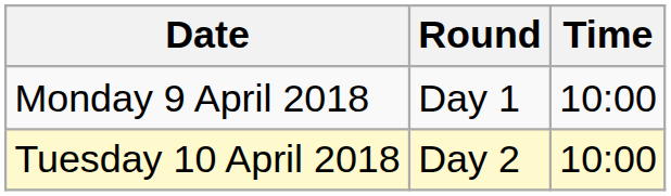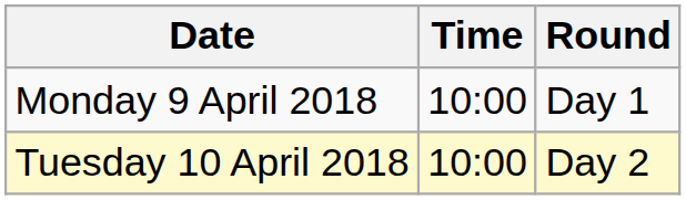 <table class="wikitable">
 <tr>
 <th>Date</th>
+<th>Time</th>
 <th>Round</th>
-<th>Time</th>
 </tr>
 <tr>
 <td>Monday 9 April 2018</td>
+<td>10:00</td>
 <td>Day 1</td>
-<td>10:00</td>
 </tr>
 <tr>
 <td style=background:lemonchiffon>Tuesday 10 April 2018</td>
+<td style=background:lemonchiffon>10:00</td>
 <td style=background:lemonchiffon>Day 2</td>
-<td style=background:lemonchiffon>10:00</td>
 </tr>
 </table>
